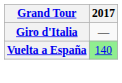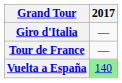 <table class="wikitable plainrowheaders">
 <tr>
 <th scope="col"><a href='#'>Grand Tour</a></th>
 <th scope="col">2017</th>
 </tr>
 <tr style="text-align:center;">
 <th scope="row"> <a href='#'>Giro d'Italia</a></th>
 <td>—</td>
 </tr>
 <tr style="text-align:center;">
+<th scope="row"> <a href='#'>Tour de France</a></th>
+<td>—</td>
+</tr>
+<tr style="text-align:center;">
 <th scope="row"> <a href='#'>Vuelta a España</a></th>
 <td style="background: lightgreen;"><a href='#'>140</a></td>
 </tr>
 </table>
